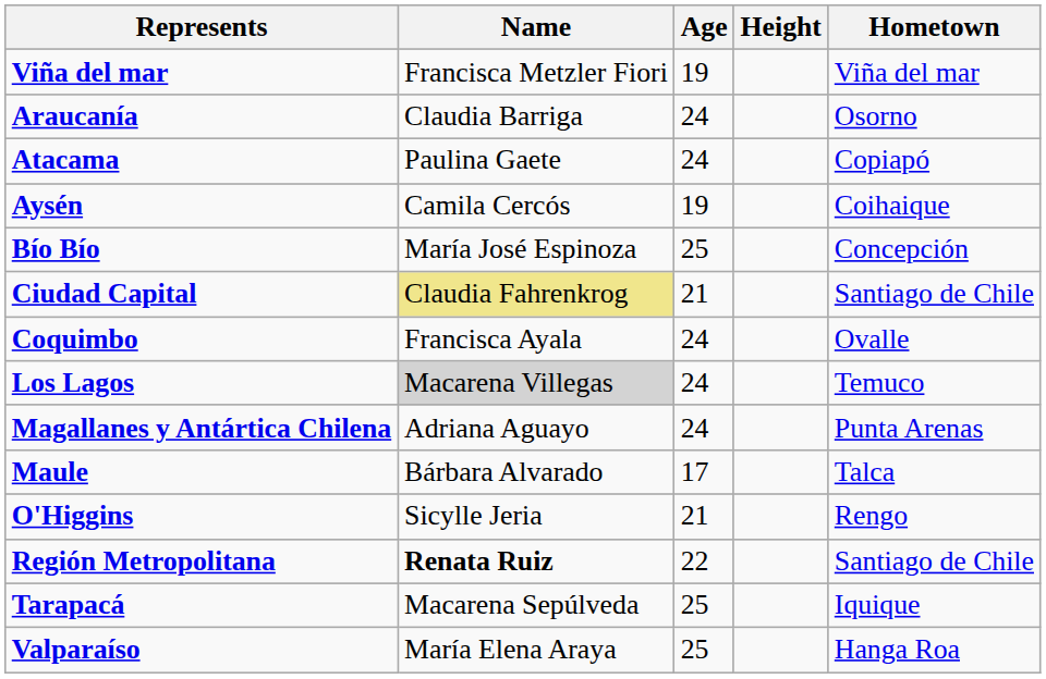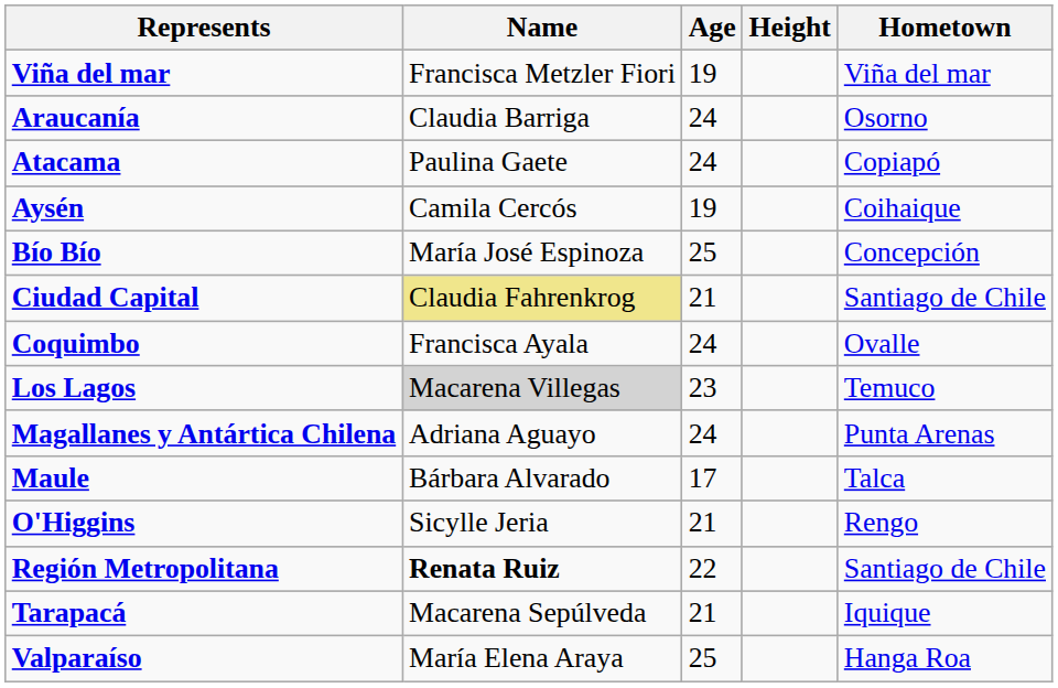 <table class="sortable wikitable">
 <tr>
 <th>Represents</th>
 <th>Name</th>
 <th>Age</th>
 <th>Height</th>
 <th>Hometown</th>
 </tr>
 <tr>
 <td><strong><a href='#'>Viña del mar</a></strong></td>
 <td>Francisca Metzler Fiori</td>
 <td>19</td>
 <td></td>
 <td><a href='#'>Viña del mar</a></td>
 </tr>
 <tr>
 <td><strong><a href='#'>Araucanía</a></strong></td>
 <td>Claudia Barriga</td>
 <td>24</td>
 <td></td>
 <td><a href='#'>Osorno</a></td>
 </tr>
 <tr>
 <td><strong><a href='#'>Atacama</a></strong></td>
 <td>Paulina Gaete</td>
 <td>24</td>
 <td></td>
 <td><a href='#'>Copiapó</a></td>
 </tr>
 <tr>
 <td><strong><a href='#'>Aysén</a></strong></td>
 <td>Camila Cercós</td>
 <td>19</td>
 <td></td>
 <td><a href='#'>Coihaique</a></td>
 </tr>
 <tr>
 <td><strong><a href='#'>Bío Bío</a></strong></td>
 <td>María José Espinoza</td>
 <td>25</td>
 <td></td>
 <td><a href='#'>Concepción</a></td>
 </tr>
 <tr>
 <td><strong><a href='#'>Ciudad Capital</a></strong></td>
 <td style="background: khaki;">Claudia Fahrenkrog</td>
 <td>21</td>
 <td></td>
 <td><a href='#'>Santiago de Chile</a></td>
 </tr>
 <tr>
 <td><strong><a href='#'>Coquimbo</a></strong></td>
 <td>Francisca Ayala</td>
 <td>24</td>
 <td></td>
 <td><a href='#'>Ovalle</a></td>
 </tr>
 <tr>
 <td><strong><a href='#'>Los Lagos</a></strong></td>
 <td style="background: lightgrey;">Macarena Villegas</td>
-<td>24</td>
+<td>23</td>
 <td></td>
 <td><a href='#'>Temuco</a></td>
 </tr>
 <tr>
 <td><strong><a href='#'>Magallanes y Antártica Chilena</a></strong></td>
 <td>Adriana Aguayo</td>
 <td>24</td>
 <td></td>
 <td><a href='#'>Punta Arenas</a></td>
 </tr>
 <tr>
 <td><strong><a href='#'>Maule</a></strong></td>
 <td>Bárbara Alvarado</td>
 <td>17</td>
 <td></td>
 <td><a href='#'>Talca</a></td>
 </tr>
 <tr>
 <td><strong><a href='#'>O'Higgins</a></strong></td>
 <td>Sicylle Jeria</td>
 <td>21</td>
 <td></td>
 <td><a href='#'>Rengo</a></td>
 </tr>
 <tr>
 <td><strong><a href='#'>Región Metropolitana</a></strong></td>
 <td><strong>Renata Ruiz</strong></td>
 <td>22</td>
 <td></td>
 <td><a href='#'>Santiago de Chile</a></td>
 </tr>
 <tr>
 <td><strong><a href='#'>Tarapacá</a></strong></td>
 <td>Macarena Sepúlveda</td>
-<td>25</td>
+<td>21</td>
 <td></td>
 <td><a href='#'>Iquique</a></td>
 </tr>
 <tr>
 <td><strong><a href='#'>Valparaíso</a></strong></td>
 <td>María Elena Araya</td>
 <td>25</td>
 <td></td>
 <td><a href='#'>Hanga Roa</a></td>
 </tr>
 </table>
